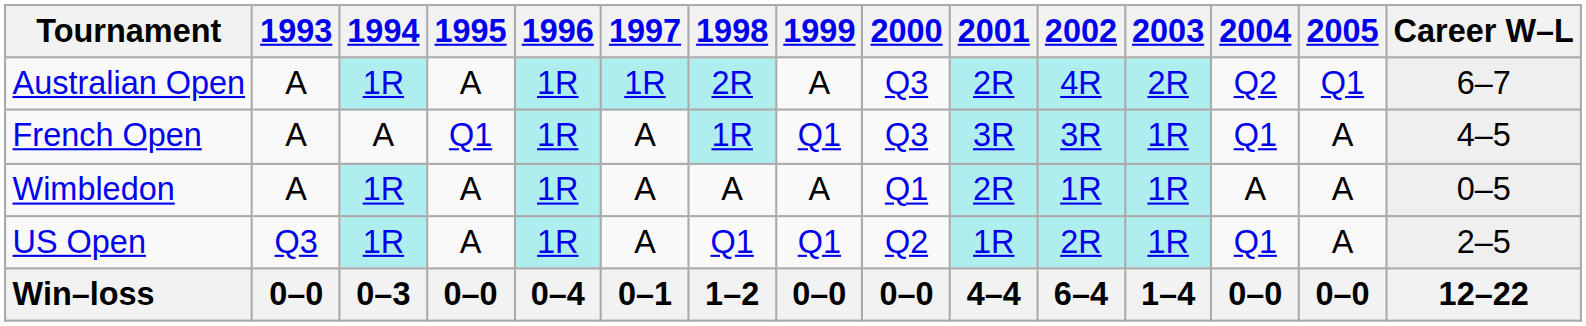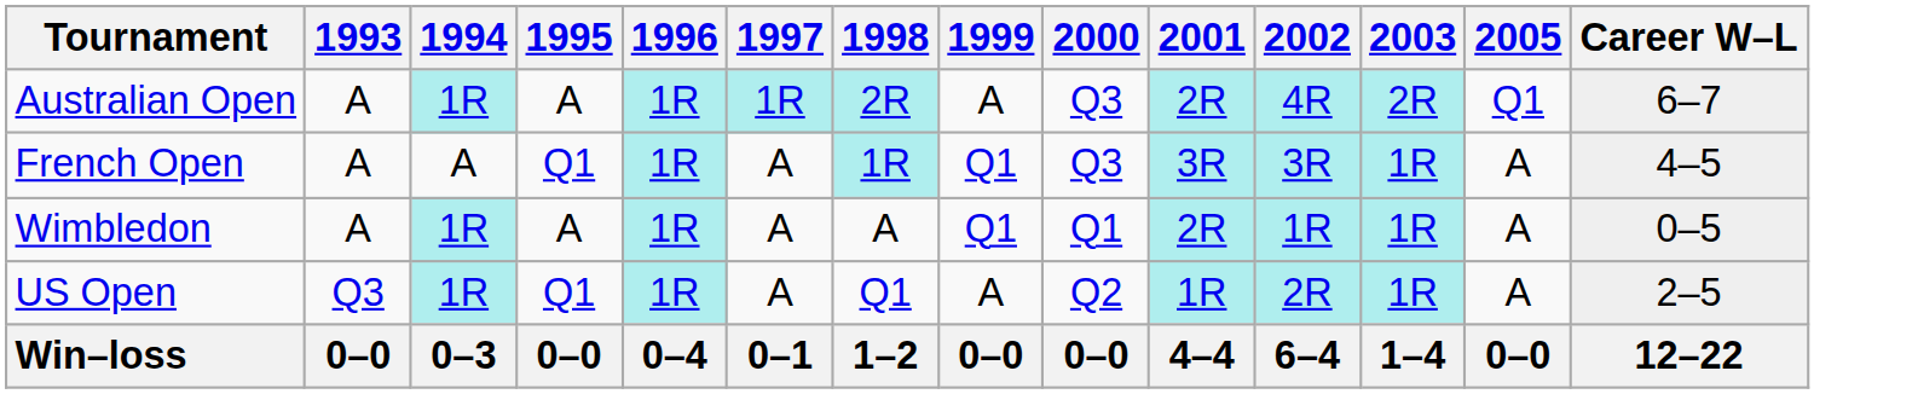 <table class=wikitable style=text-align:center;font-size:97%>
 <tr>
 <th>Tournament</th>
 <th><a href='#'>1993</a></th>
 <th><a href='#'>1994</a></th>
 <th><a href='#'>1995</a></th>
 <th><a href='#'>1996</a></th>
 <th><a href='#'>1997</a></th>
 <th><a href='#'>1998</a></th>
 <th><a href='#'>1999</a></th>
 <th><a href='#'>2000</a></th>
 <th><a href='#'>2001</a></th>
 <th><a href='#'>2002</a></th>
 <th><a href='#'>2003</a></th>
-<th><a href='#'>2004</a></th>
 <th><a href='#'>2005</a></th>
 <th>Career W–L</th>
 </tr>
 <tr>
 <td align=left><a href='#'>Australian Open</a></td>
 <td>A</td>
 <td align="center" style="background:#afeeee;"><a href='#'>1R</a></td>
 <td>A</td>
 <td align="center" style="background:#afeeee;"><a href='#'>1R</a></td>
 <td align="center" style="background:#afeeee;"><a href='#'>1R</a></td>
 <td align="center" style="background:#afeeee;"><a href='#'>2R</a></td>
 <td>A</td>
 <td><a href='#'>Q3</a></td>
 <td align="center" style="background:#afeeee;"><a href='#'>2R</a></td>
 <td align="center" style="background:#afeeee;"><a href='#'>4R</a></td>
 <td align="center" style="background:#afeeee;"><a href='#'>2R</a></td>
-<td><a href='#'>Q2</a></td>
 <td><a href='#'>Q1</a></td>
 <td align="center" style="background:#EFEFEF;">6–7</td>
 </tr>
 <tr>
 <td align=left><a href='#'>French Open</a></td>
 <td>A</td>
 <td>A</td>
 <td><a href='#'>Q1</a></td>
 <td align="center" style="background:#afeeee;"><a href='#'>1R</a></td>
 <td>A</td>
 <td align="center" style="background:#afeeee;"><a href='#'>1R</a></td>
 <td><a href='#'>Q1</a></td>
 <td><a href='#'>Q3</a></td>
 <td align="center" style="background:#afeeee;"><a href='#'>3R</a></td>
 <td align="center" style="background:#afeeee;"><a href='#'>3R</a></td>
 <td align="center" style="background:#afeeee;"><a href='#'>1R</a></td>
-<td><a href='#'>Q1</a></td>
 <td>A</td>
 <td align="center" style="background:#EFEFEF;">4–5</td>
 </tr>
 <tr>
 <td align=left><a href='#'>Wimbledon</a></td>
 <td>A</td>
 <td align="center" style="background:#afeeee;"><a href='#'>1R</a></td>
 <td>A</td>
 <td align="center" style="background:#afeeee;"><a href='#'>1R</a></td>
 <td>A</td>
 <td>A</td>
-<td>A</td>
+<td><a href='#'>Q1</a></td>
 <td><a href='#'>Q1</a></td>
 <td align="center" style="background:#afeeee;"><a href='#'>2R</a></td>
 <td align="center" style="background:#afeeee;"><a href='#'>1R</a></td>
 <td align="center" style="background:#afeeee;"><a href='#'>1R</a></td>
-<td>A</td>
 <td>A</td>
 <td align="center" style="background:#EFEFEF;">0–5</td>
 </tr>
 <tr>
 <td align=left><a href='#'>US Open</a></td>
 <td><a href='#'>Q3</a></td>
 <td align="center" style="background:#afeeee;"><a href='#'>1R</a></td>
-<td>A</td>
+<td><a href='#'>Q1</a></td>
 <td align="center" style="background:#afeeee;"><a href='#'>1R</a></td>
 <td>A</td>
 <td><a href='#'>Q1</a></td>
-<td><a href='#'>Q1</a></td>
+<td>A</td>
 <td><a href='#'>Q2</a></td>
 <td align="center" style="background:#afeeee;"><a href='#'>1R</a></td>
 <td align="center" style="background:#afeeee;"><a href='#'>2R</a></td>
 <td align="center" style="background:#afeeee;"><a href='#'>1R</a></td>
-<td><a href='#'>Q1</a></td>
 <td>A</td>
 <td align="center" style="background:#EFEFEF;">2–5</td>
 </tr>
 <tr>
 <th style=text-align:left>Win–loss</th>
 <th>0–0</th>
 <th>0–3</th>
 <th>0–0</th>
 <th>0–4</th>
 <th>0–1</th>
 <th>1–2</th>
 <th>0–0</th>
 <th>0–0</th>
 <th>4–4</th>
 <th>6–4</th>
 <th>1–4</th>
 <th>0–0</th>
-<th>0–0</th>
 <th>12–22</th>
 </tr>
 </table>
